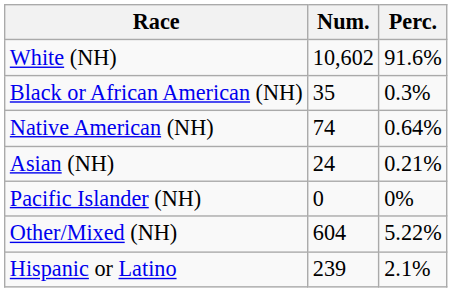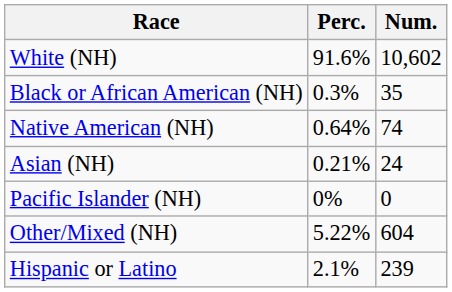 <table class="wikitable">
 <tr>
 <th>Race</th>
+<th>Perc.</th>
 <th>Num.</th>
-<th>Perc.</th>
 </tr>
 <tr>
 <td><a href='#'>White</a> (NH)</td>
+<td>91.6%</td>
 <td>10,602</td>
-<td>91.6%</td>
 </tr>
 <tr>
 <td><a href='#'>Black or African American</a> (NH)</td>
+<td>0.3%</td>
 <td>35</td>
-<td>0.3%</td>
 </tr>
 <tr>
 <td><a href='#'>Native American</a> (NH)</td>
+<td>0.64%</td>
 <td>74</td>
-<td>0.64%</td>
 </tr>
 <tr>
 <td><a href='#'>Asian</a> (NH)</td>
+<td>0.21%</td>
 <td>24</td>
-<td>0.21%</td>
 </tr>
 <tr>
 <td><a href='#'>Pacific Islander</a> (NH)</td>
+<td>0%</td>
 <td>0</td>
-<td>0%</td>
 </tr>
 <tr>
 <td><a href='#'>Other/Mixed</a> (NH)</td>
+<td>5.22%</td>
 <td>604</td>
-<td>5.22%</td>
 </tr>
 <tr>
 <td><a href='#'>Hispanic</a> or <a href='#'>Latino</a></td>
+<td>2.1%</td>
 <td>239</td>
-<td>2.1%</td>
 </tr>
 </table>
